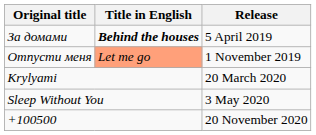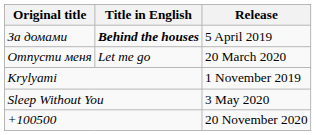 <table class="wikitable">
 <tr>
 <th>Original title</th>
 <th>Title in English</th>
 <th>Release</th>
 </tr>
 <tr>
 <td><em>За домами</em></td>
 <td><strong><em>Behind the houses</em></strong></td>
 <td>5 April 2019</td>
 </tr>
 <tr>
 <td><em>Отпусти меня</em></td>
-<td style="background: lightsalmon;"><em>Let me go</em></td>
-<td>1 November 2019</td>
+<td><em>Let me go</em></td>
+<td>20 March 2020</td>
 </tr>
 <tr>
 <td colspan="2"><em>Krylyami</em></td>
-<td>20 March 2020</td>
+<td>1 November 2019</td>
 </tr>
 <tr>
 <td colspan="2"><em>Sleep Without You</em></td>
 <td>3 May 2020</td>
 </tr>
 <tr>
 <td colspan="2"><em>+100500</em></td>
 <td>20 November 2020</td>
 </tr>
 </table>
